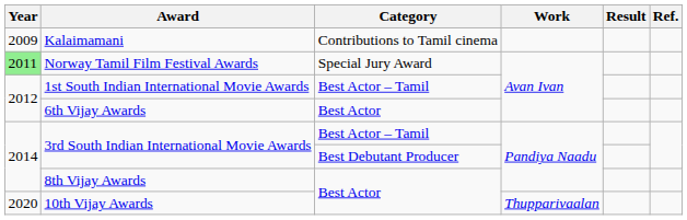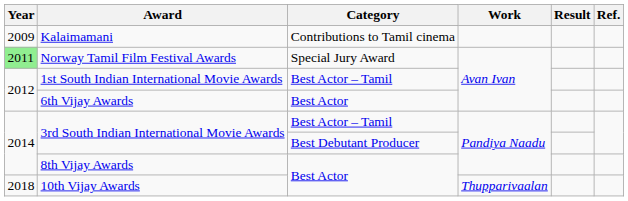 <table class="wikitable">
 <tr>
 <th>Year</th>
 <th>Award</th>
 <th>Category</th>
 <th>Work</th>
 <th>Result</th>
 <th>Ref.</th>
 </tr>
 <tr>
 <td>2009</td>
 <td><a href='#'>Kalaimamani</a></td>
 <td>Contributions to Tamil cinema</td>
 <td></td>
 <td></td>
 <td></td>
 </tr>
 <tr>
 <td style="background: lightgreen;">2011</td>
 <td><a href='#'>Norway Tamil Film Festival Awards</a></td>
 <td>Special Jury Award</td>
 <td rowspan="3"><em><a href='#'>Avan Ivan</a></em></td>
 <td></td>
 <td></td>
 </tr>
 <tr>
 <td rowspan="2">2012</td>
 <td><a href='#'>1st South Indian International Movie Awards</a></td>
 <td><a href='#'>Best Actor – Tamil</a></td>
 <td></td>
 <td></td>
 </tr>
 <tr>
 <td><a href='#'>6th Vijay Awards</a></td>
 <td><a href='#'>Best Actor</a></td>
 <td></td>
 <td></td>
 </tr>
 <tr>
 <td rowspan="3">2014</td>
 <td rowspan="2"><a href='#'>3rd South Indian International Movie Awards</a></td>
 <td><a href='#'>Best Actor – Tamil</a></td>
 <td rowspan="3"><em><a href='#'>Pandiya Naadu</a></em></td>
 <td></td>
 <td rowspan="2"></td>
 </tr>
 <tr>
 <td><a href='#'>Best Debutant Producer</a></td>
 <td></td>
 </tr>
 <tr>
 <td><a href='#'>8th Vijay Awards</a></td>
 <td rowspan="2"><a href='#'>Best Actor</a></td>
 <td></td>
 <td></td>
 </tr>
 <tr>
-<td>2020</td>
+<td>2018</td>
 <td><a href='#'>10th Vijay Awards</a></td>
 <td><em><a href='#'>Thupparivaalan</a></em></td>
 <td></td>
 <td></td>
 </tr>
 </table>
